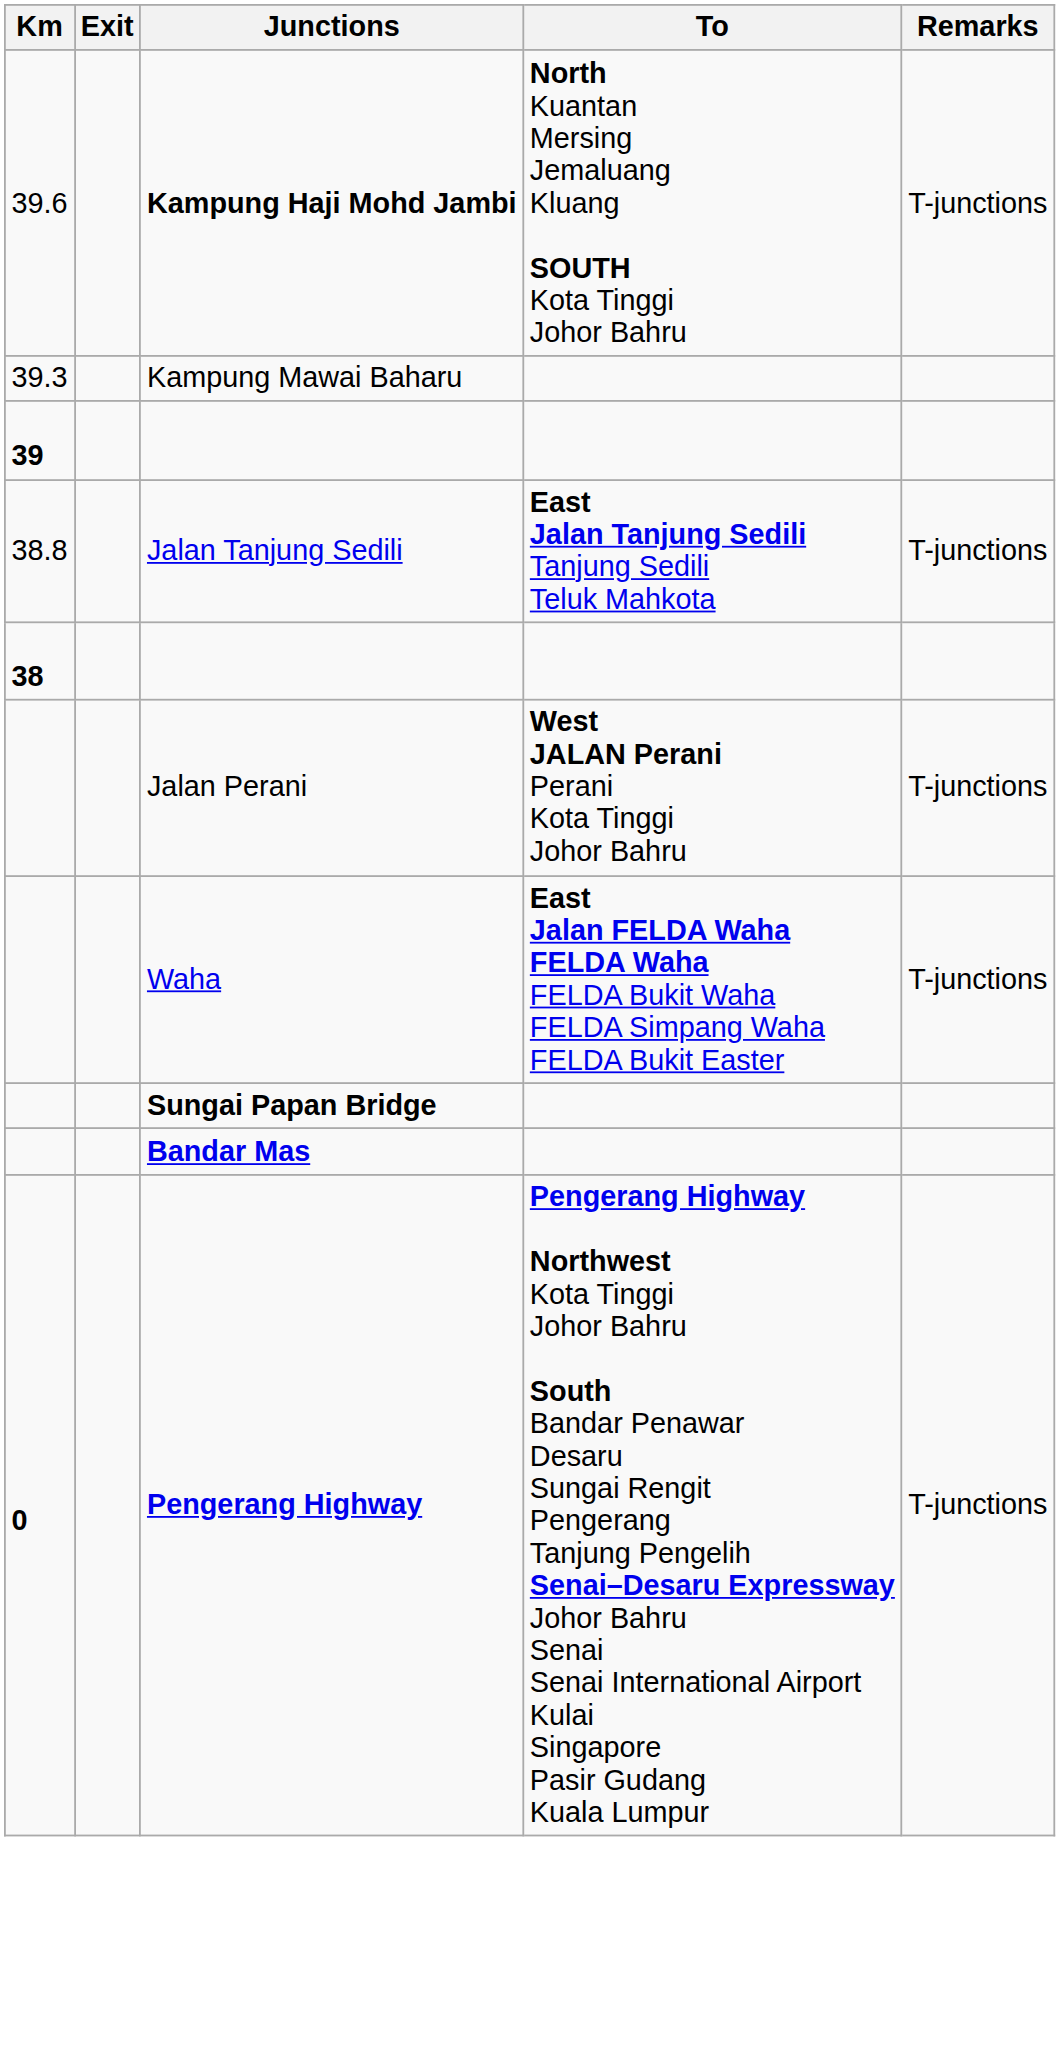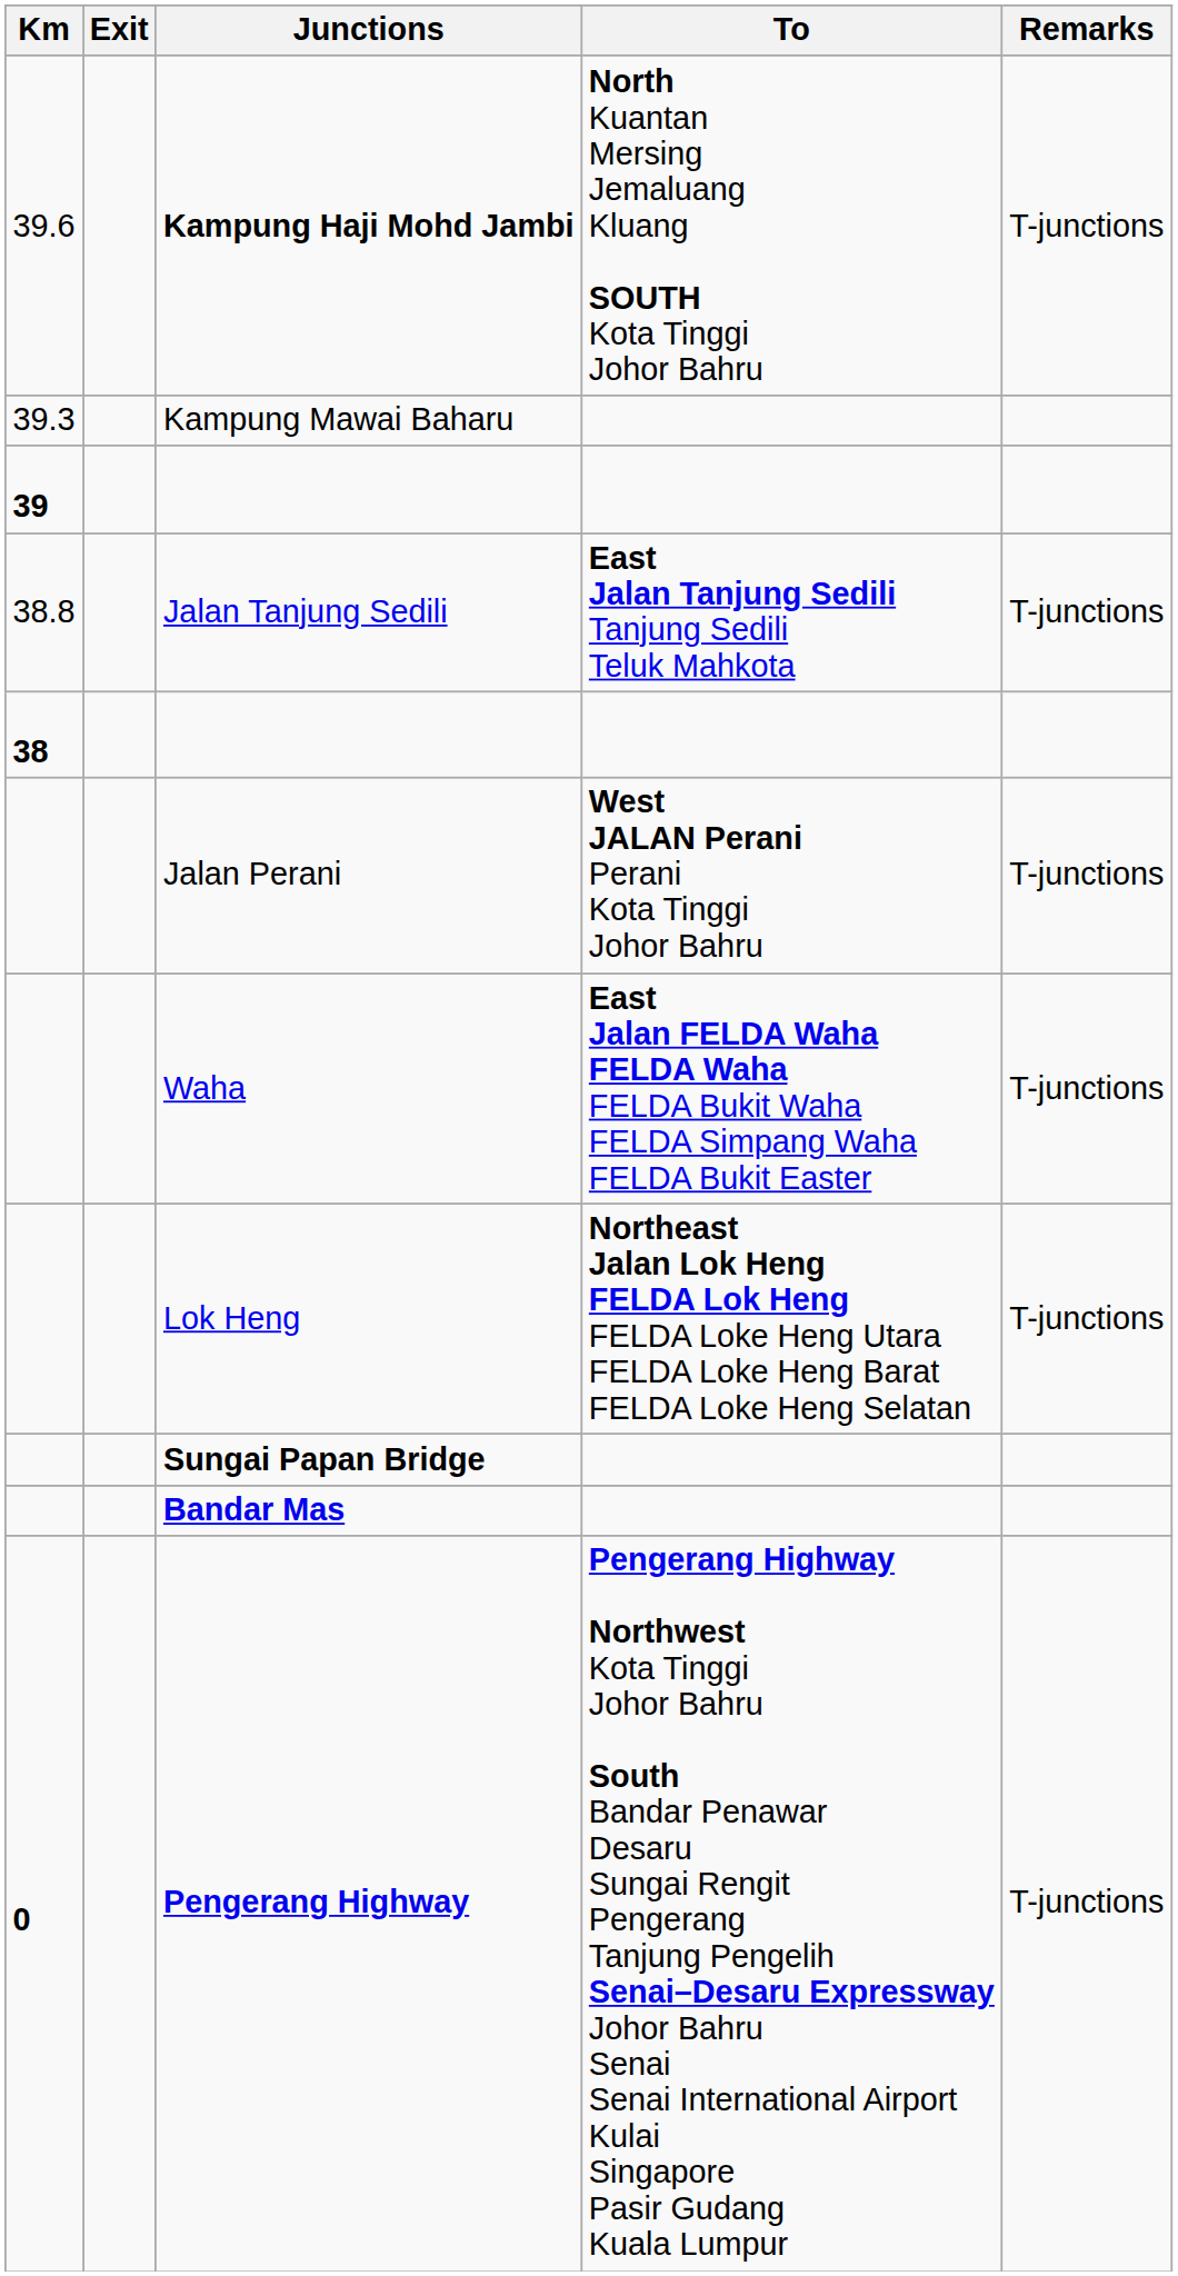 <table class="wikitable">
 <tr>
 <th>Km</th>
 <th>Exit</th>
 <th>Junctions</th>
 <th>To</th>
 <th>Remarks</th>
 </tr>
 <tr>
 <td>39.6</td>
 <td></td>
 <td><strong>Kampung Haji Mohd Jambi</strong></td>
 <td><strong>North</strong><br>  Kuantan<br>  Mersing<br>  Jemaluang<br> Kluang<br><br><strong>SOUTH</strong><br>  Kota Tinggi<br>  Johor Bahru</td>
 <td>T-junctions</td>
 </tr>
 <tr>
 <td>39.3</td>
 <td></td>
 <td>Kampung Mawai Baharu</td>
 <td></td>
 <td></td>
 </tr>
 <tr>
 <td><br><strong>39</strong></td>
 <td></td>
 <td></td>
 <td></td>
 <td></td>
 </tr>
 <tr>
 <td>38.8</td>
 <td></td>
 <td><a href='#'>Jalan Tanjung Sedili</a></td>
 <td><strong>East</strong><br> <strong><a href='#'>Jalan Tanjung Sedili</a></strong><br> <a href='#'>Tanjung Sedili</a><br> <a href='#'>Teluk Mahkota</a></td>
 <td>T-junctions</td>
 </tr>
 <tr>
 <td><br><strong>38</strong></td>
 <td></td>
 <td></td>
 <td></td>
 <td></td>
 </tr>
 <tr>
 <td></td>
 <td></td>
 <td>Jalan Perani</td>
 <td><strong>West</strong><br><strong>JALAN Perani</strong><br>Perani<br>  Kota Tinggi<br>  Johor Bahru</td>
 <td>T-junctions</td>
 </tr>
 <tr>
 <td></td>
 <td></td>
 <td><a href='#'>Waha</a></td>
 <td><strong>East</strong><br> <strong><a href='#'>Jalan FELDA Waha</a></strong><br><strong><a href='#'>FELDA Waha</a></strong><br><a href='#'>FELDA Bukit Waha</a><br><a href='#'>FELDA Simpang Waha</a><br><a href='#'>FELDA Bukit Easter</a></td>
 <td>T-junctions</td>
 </tr>
 <tr>
 <td></td>
 <td></td>
+<td><a href='#'>Lok Heng</a></td>
+<td><strong>Northeast</strong><br><strong>Jalan Lok Heng</strong><br><strong><a href='#'>FELDA Lok Heng</a></strong><br>FELDA Loke Heng Utara<br>FELDA Loke Heng Barat<br>FELDA Loke Heng Selatan</td>
+<td>T-junctions</td>
+</tr>
+<tr>
+<td></td>
+<td></td>
 <td><strong>Sungai Papan Bridge</strong></td>
 <td></td>
 <td></td>
 </tr>
 <tr>
 <td></td>
 <td></td>
 <td><strong><a href='#'>Bandar Mas</a></strong></td>
 <td></td>
 <td></td>
 </tr>
 <tr>
 <td><br><strong>0</strong></td>
 <td></td>
 <td> <strong><a href='#'>Pengerang Highway</a></strong></td>
 <td> <strong><a href='#'>Pengerang Highway</a></strong><br><br><strong>Northwest</strong><br> Kota Tinggi<br>  Johor Bahru<br><br><strong>South</strong><br> Bandar Penawar<br> Desaru<br> Sungai Rengit<br> Pengerang<br> Tanjung Pengelih<br> <strong><a href='#'>Senai–Desaru Expressway</a></strong><br>  Johor Bahru<br> Senai<br> Senai International Airport <br> Kulai<br>    Singapore<br> Pasir Gudang<br>  Kuala Lumpur</td>
 <td>T-junctions</td>
 </tr>
 </table>
